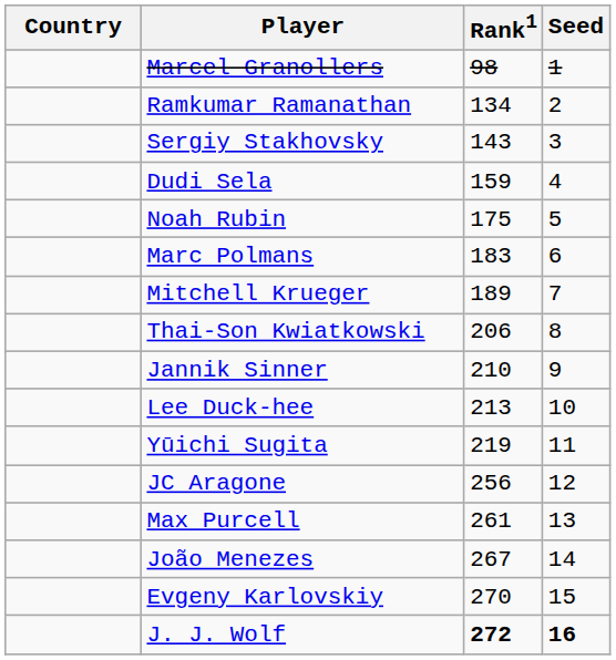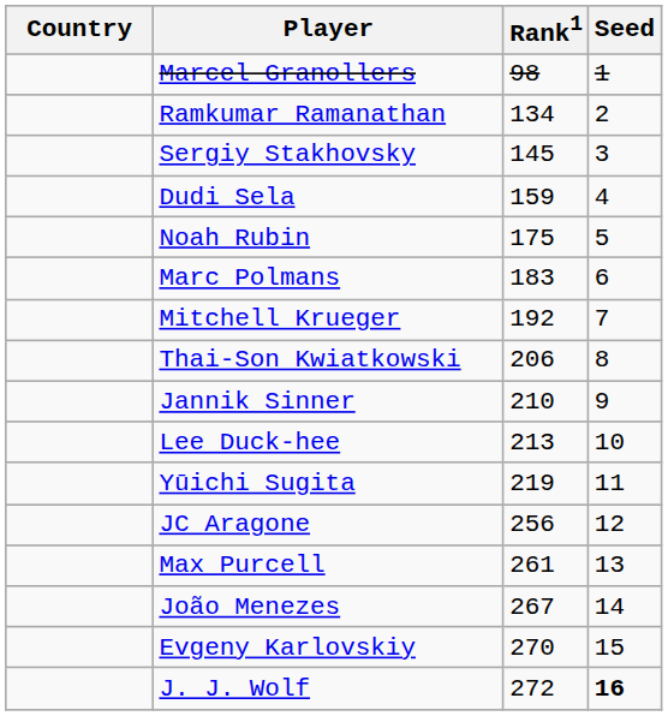 <table class="sortable wikitable">
 <tr>
 <th width="70">Country</th>
 <th width="175">Player</th>
 <th>Rank<sup>1</sup></th>
 <th>Seed</th>
 </tr>
 <tr>
 <td><s></s></td>
 <td><s><a href='#'>Marcel Granollers</a></s></td>
 <td><s>98</s></td>
 <td><s>1</s></td>
 </tr>
 <tr>
 <td></td>
 <td><a href='#'>Ramkumar Ramanathan</a></td>
 <td>134</td>
 <td>2</td>
 </tr>
 <tr>
 <td></td>
 <td><a href='#'>Sergiy Stakhovsky</a></td>
-<td>143</td>
+<td>145</td>
 <td>3</td>
 </tr>
 <tr>
 <td></td>
 <td><a href='#'>Dudi Sela</a></td>
 <td>159</td>
 <td>4</td>
 </tr>
 <tr>
 <td></td>
 <td><a href='#'>Noah Rubin</a></td>
 <td>175</td>
 <td>5</td>
 </tr>
 <tr>
 <td></td>
 <td><a href='#'>Marc Polmans</a></td>
 <td>183</td>
 <td>6</td>
 </tr>
 <tr>
 <td></td>
 <td><a href='#'>Mitchell Krueger</a></td>
-<td>189</td>
+<td>192</td>
 <td>7</td>
 </tr>
 <tr>
 <td></td>
 <td><a href='#'>Thai-Son Kwiatkowski</a></td>
 <td>206</td>
 <td>8</td>
 </tr>
 <tr>
 <td></td>
 <td><a href='#'>Jannik Sinner</a></td>
 <td>210</td>
 <td>9</td>
 </tr>
 <tr>
 <td></td>
 <td><a href='#'>Lee Duck-hee</a></td>
 <td>213</td>
 <td>10</td>
 </tr>
 <tr>
 <td></td>
 <td><a href='#'>Yūichi Sugita</a></td>
 <td>219</td>
 <td>11</td>
 </tr>
 <tr>
 <td></td>
 <td><a href='#'>JC Aragone</a></td>
 <td>256</td>
 <td>12</td>
 </tr>
 <tr>
 <td></td>
 <td><a href='#'>Max Purcell</a></td>
 <td>261</td>
 <td>13</td>
 </tr>
 <tr>
 <td></td>
 <td><a href='#'>João Menezes</a></td>
 <td>267</td>
 <td>14</td>
 </tr>
 <tr>
 <td></td>
 <td><a href='#'>Evgeny Karlovskiy</a></td>
 <td>270</td>
 <td>15</td>
 </tr>
 <tr>
 <td></td>
 <td><a href='#'>J. J. Wolf</a></td>
-<td><strong>272</strong></td>
+<td>272</td>
 <td><strong>16</strong></td>
 </tr>
 </table>
